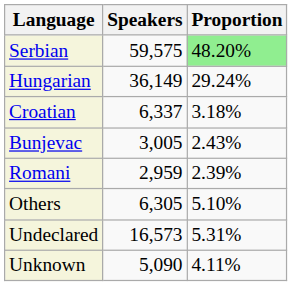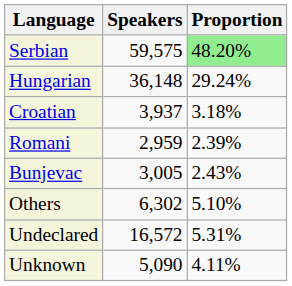 <table class="wikitable">
 <tr>
 <th>Language</th>
 <th>Speakers</th>
 <th>Proportion</th>
 </tr>
 <tr>
 <td style="background:#F5F5DC;"><a href='#'>Serbian</a></td>
 <td align="right">59,575</td>
 <td style="background: lightgreen;">48.20%</td>
 </tr>
 <tr>
 <td style="background:#F5F5DC;"><a href='#'>Hungarian</a></td>
-<td align="right">36,149</td>
+<td align="right">36,148</td>
 <td>29.24%</td>
 </tr>
 <tr>
 <td style="background:#F5F5DC;"><a href='#'>Croatian</a></td>
-<td align="right">6,337</td>
+<td align="right">3,937</td>
 <td>3.18%</td>
+</tr>
+<tr>
+<td style="background:#F5F5DC;"><a href='#'>Romani</a></td>
+<td align="right">2,959</td>
+<td>2.39%</td>
 </tr>
 <tr>
 <td style="background:#F5F5DC;"><a href='#'>Bunjevac</a></td>
 <td align="right">3,005</td>
 <td>2.43%</td>
 </tr>
 <tr>
-<td style="background:#F5F5DC;"><a href='#'>Romani</a></td>
-<td align="right">2,959</td>
-<td>2.39%</td>
-</tr>
-<tr>
 <td style="background:#F5F5DC;">Others</td>
-<td align="right">6,305</td>
+<td align="right">6,302</td>
 <td>5.10%</td>
 </tr>
 <tr>
 <td style="background:#F5F5DC;">Undeclared</td>
-<td align="right">16,573</td>
+<td align="right">16,572</td>
 <td>5.31%</td>
 </tr>
 <tr>
 <td style="background:#F5F5DC;">Unknown</td>
 <td align="right">5,090</td>
 <td>4.11%</td>
 </tr>
 </table>
